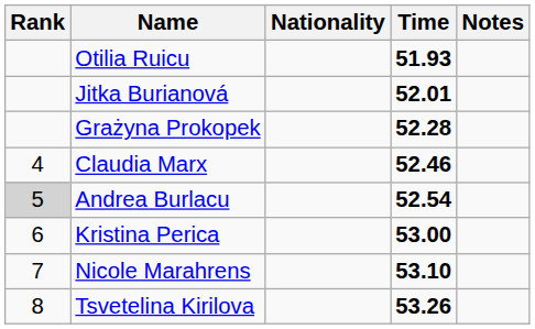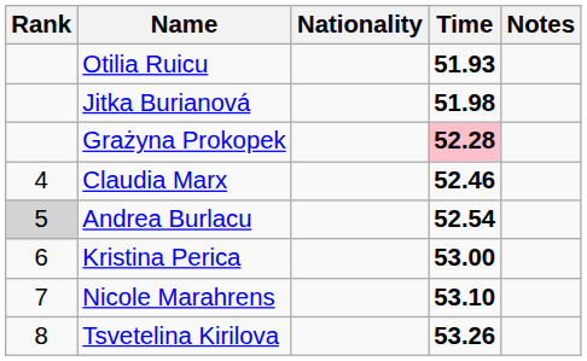 <table class="wikitable sortable" style="text-align:center">
 <tr>
 <th>Rank</th>
 <th>Name</th>
 <th>Nationality</th>
 <th>Time</th>
 <th>Notes</th>
 </tr>
 <tr>
 <td></td>
 <td align=left><a href='#'>Otilia Ruicu</a></td>
 <td align=left></td>
 <td><strong>51.93</strong></td>
 <td></td>
 </tr>
 <tr>
 <td></td>
 <td align=left><a href='#'>Jitka Burianová</a></td>
 <td align=left></td>
-<td><strong>52.01</strong></td>
+<td><strong>51.98</strong></td>
 <td></td>
 </tr>
 <tr>
 <td></td>
 <td align=left><a href='#'>Grażyna Prokopek</a></td>
 <td align=left></td>
-<td><strong>52.28</strong></td>
+<td style="background: pink;"><strong>52.28</strong></td>
 <td></td>
 </tr>
 <tr>
 <td>4</td>
 <td align=left><a href='#'>Claudia Marx</a></td>
 <td align=left></td>
 <td><strong>52.46</strong></td>
 <td></td>
 </tr>
 <tr>
 <td style="background: lightgrey;">5</td>
 <td align=left><a href='#'>Andrea Burlacu</a></td>
 <td align=left></td>
 <td><strong>52.54</strong></td>
 <td></td>
 </tr>
 <tr>
 <td>6</td>
 <td align=left><a href='#'>Kristina Perica</a></td>
 <td align=left></td>
 <td><strong>53.00</strong></td>
 <td></td>
 </tr>
 <tr>
 <td>7</td>
 <td align=left><a href='#'>Nicole Marahrens</a></td>
 <td align=left></td>
 <td><strong>53.10</strong></td>
 <td></td>
 </tr>
 <tr>
 <td>8</td>
 <td align=left><a href='#'>Tsvetelina Kirilova</a></td>
 <td align=left></td>
 <td><strong>53.26</strong></td>
 <td></td>
 </tr>
 </table>
